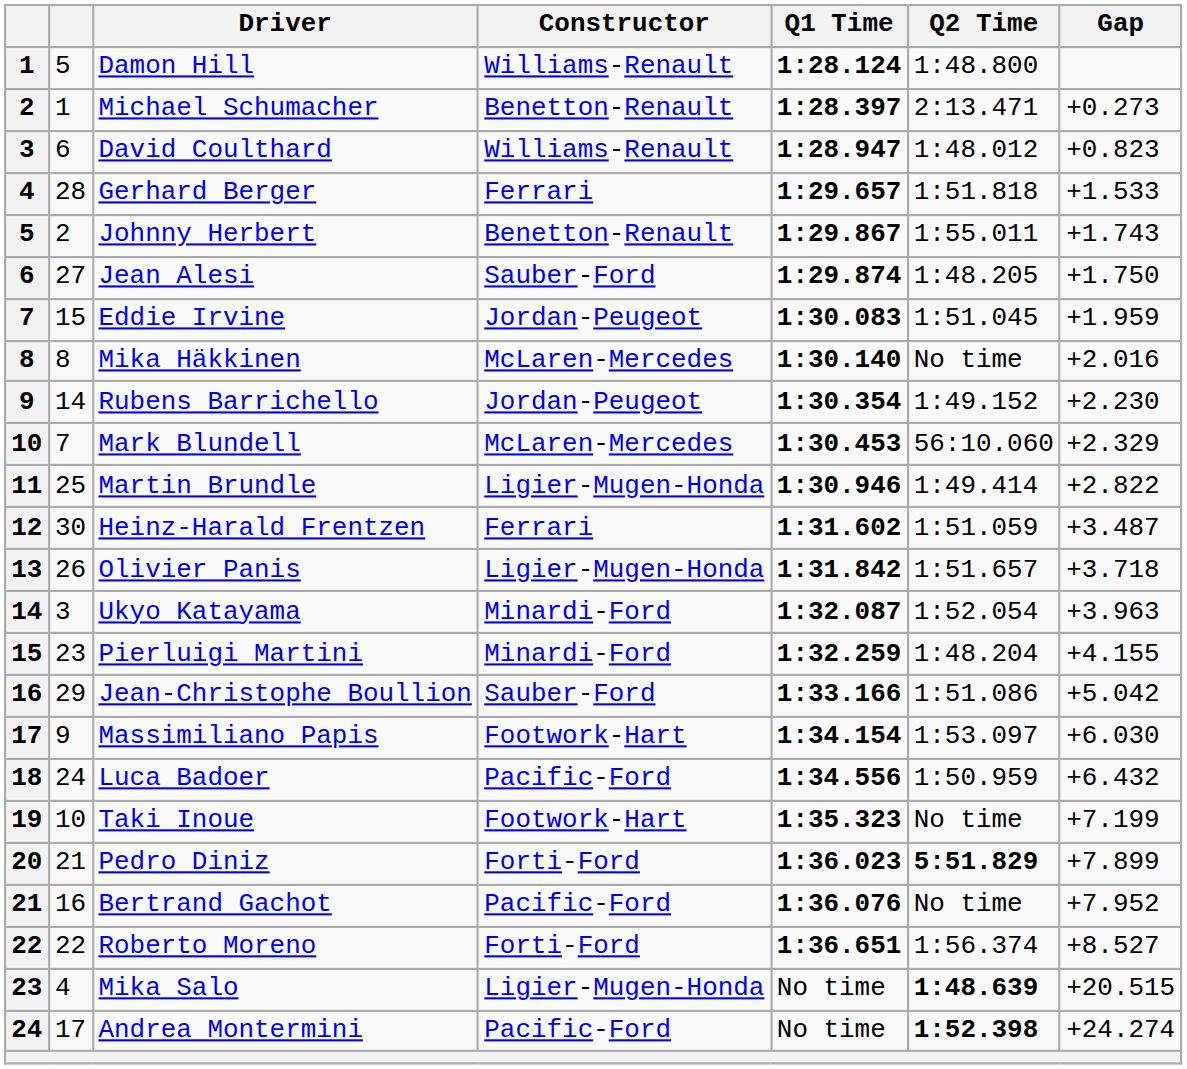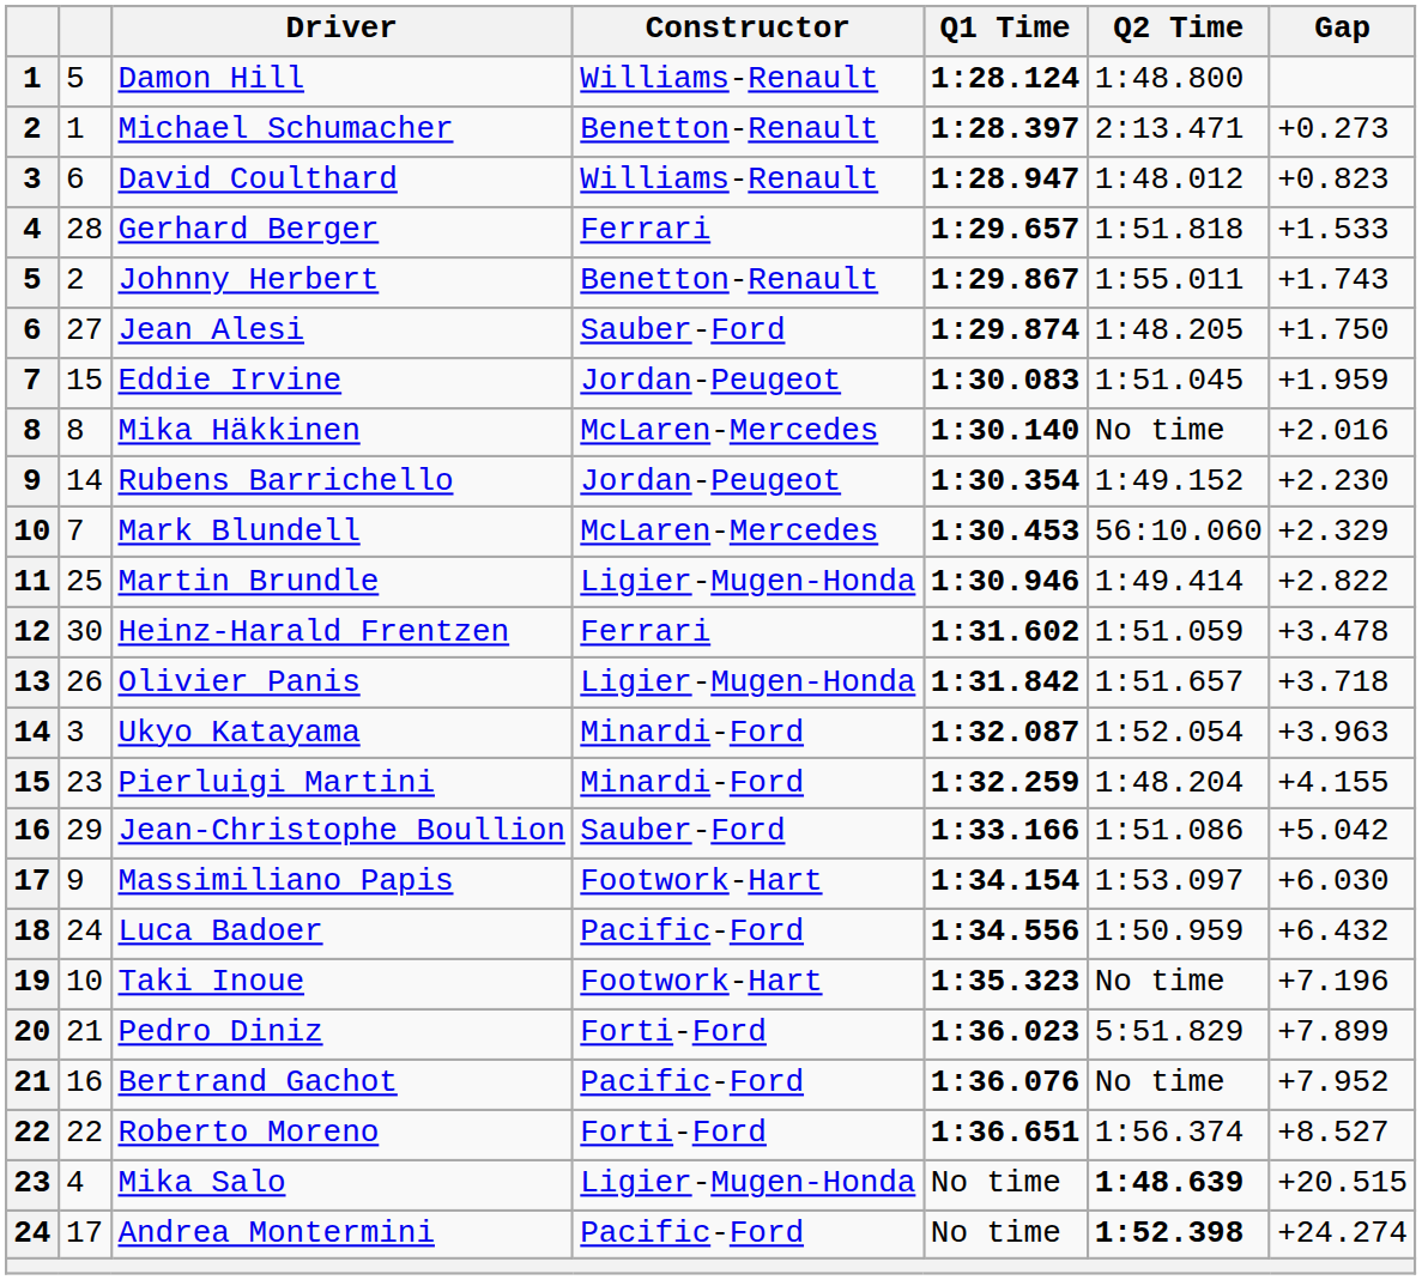 <table class="wikitable sortable" style="font-size: 95%;">
 <tr>
 <th scope="col"></th>
 <th scope="col"></th>
 <th scope="col">Driver</th>
 <th scope="col">Constructor</th>
 <th scope="col">Q1 Time</th>
 <th scope="col">Q2 Time</th>
 <th scope="col">Gap</th>
 </tr>
 <tr>
 <th scope="row">1</th>
 <td>5</td>
 <td data-sort-value="hil"> <a href='#'>Damon Hill</a></td>
 <td><a href='#'>Williams</a>-<a href='#'>Renault</a></td>
 <td><strong>1:28.124</strong></td>
 <td>1:48.800</td>
 <td></td>
 </tr>
 <tr>
 <th scope="row">2</th>
 <td>1</td>
 <td data-sort-value="sch, m"> <a href='#'>Michael Schumacher</a></td>
 <td><a href='#'>Benetton</a>-<a href='#'>Renault</a></td>
 <td><strong>1:28.397</strong></td>
 <td>2:13.471</td>
 <td>+0.273</td>
 </tr>
 <tr>
 <th scope="row">3</th>
 <td>6</td>
 <td data-sort-value="cou"> <a href='#'>David Coulthard</a></td>
 <td><a href='#'>Williams</a>-<a href='#'>Renault</a></td>
 <td><strong>1:28.947</strong></td>
 <td>1:48.012</td>
 <td>+0.823</td>
 </tr>
 <tr>
 <th scope="row">4</th>
 <td>28</td>
 <td data-sort-value="ber"> <a href='#'>Gerhard Berger</a></td>
 <td><a href='#'>Ferrari</a></td>
 <td><strong>1:29.657</strong></td>
 <td>1:51.818</td>
 <td>+1.533</td>
 </tr>
 <tr>
 <th scope="row">5</th>
 <td>2</td>
 <td data-sort-value="her"> <a href='#'>Johnny Herbert</a></td>
 <td><a href='#'>Benetton</a>-<a href='#'>Renault</a></td>
 <td><strong>1:29.867</strong></td>
 <td>1:55.011</td>
 <td>+1.743</td>
 </tr>
 <tr>
 <th scope="row">6</th>
 <td>27</td>
 <td data-sort-value="ale"> <a href='#'>Jean Alesi</a></td>
 <td><a href='#'>Sauber</a>-<a href='#'>Ford</a></td>
 <td><strong>1:29.874</strong></td>
 <td>1:48.205</td>
 <td>+1.750</td>
 </tr>
 <tr>
 <th scope="row">7</th>
 <td>15</td>
 <td data-sort-value="irv"> <a href='#'>Eddie Irvine</a></td>
 <td><a href='#'>Jordan</a>-<a href='#'>Peugeot</a></td>
 <td><strong>1:30.083</strong></td>
 <td>1:51.045</td>
 <td>+1.959</td>
 </tr>
 <tr>
 <th scope="row">8</th>
 <td>8</td>
 <td data-sort-value="hak"> <a href='#'>Mika Häkkinen</a></td>
 <td><a href='#'>McLaren</a>-<a href='#'>Mercedes</a></td>
 <td><strong>1:30.140</strong></td>
 <td>No time</td>
 <td>+2.016</td>
 </tr>
 <tr>
 <th scope="row">9</th>
 <td>14</td>
 <td data-sort-value="bar"> <a href='#'>Rubens Barrichello</a></td>
 <td><a href='#'>Jordan</a>-<a href='#'>Peugeot</a></td>
 <td><strong>1:30.354</strong></td>
 <td>1:49.152</td>
 <td>+2.230</td>
 </tr>
 <tr>
 <th scope="row">10</th>
 <td>7</td>
 <td data-sort-value="blu"> <a href='#'>Mark Blundell</a></td>
 <td><a href='#'>McLaren</a>-<a href='#'>Mercedes</a></td>
 <td><strong>1:30.453</strong></td>
 <td>56:10.060</td>
 <td>+2.329</td>
 </tr>
 <tr>
 <th scope="row">11</th>
 <td>25</td>
 <td data-sort-value="bru"> <a href='#'>Martin Brundle</a></td>
 <td><a href='#'>Ligier</a>-<a href='#'>Mugen-Honda</a></td>
 <td><strong>1:30.946</strong></td>
 <td>1:49.414</td>
 <td>+2.822</td>
 </tr>
 <tr>
 <th scope="row">12</th>
 <td>30</td>
 <td data-sort-value="fre"> <a href='#'>Heinz-Harald Frentzen</a></td>
 <td><a href='#'>Ferrari</a></td>
 <td><strong>1:31.602</strong></td>
 <td>1:51.059</td>
-<td>+3.487</td>
+<td>+3.478</td>
 </tr>
 <tr>
 <th scope="row">13</th>
 <td>26</td>
 <td data-sort-value="pan"> <a href='#'>Olivier Panis</a></td>
 <td><a href='#'>Ligier</a>-<a href='#'>Mugen-Honda</a></td>
 <td><strong>1:31.842</strong></td>
 <td>1:51.657</td>
 <td>+3.718</td>
 </tr>
 <tr>
 <th scope="row">14</th>
 <td>3</td>
 <td data-sort-value="kat"> <a href='#'>Ukyo Katayama</a></td>
 <td><a href='#'>Minardi</a>-<a href='#'>Ford</a></td>
 <td><strong>1:32.087</strong></td>
 <td>1:52.054</td>
 <td>+3.963</td>
 </tr>
 <tr>
 <th scope="row">15</th>
 <td>23</td>
 <td data-sort-value="mar"> <a href='#'>Pierluigi Martini</a></td>
 <td><a href='#'>Minardi</a>-<a href='#'>Ford</a></td>
 <td><strong>1:32.259</strong></td>
 <td>1:48.204</td>
 <td>+4.155</td>
 </tr>
 <tr>
 <th scope="row">16</th>
 <td>29</td>
 <td data-sort-value="bou"> <a href='#'>Jean-Christophe Boullion</a></td>
 <td><a href='#'>Sauber</a>-<a href='#'>Ford</a></td>
 <td><strong>1:33.166</strong></td>
 <td>1:51.086</td>
 <td>+5.042</td>
 </tr>
 <tr>
 <th scope="row">17</th>
 <td>9</td>
 <td data-sort-value="pap"> <a href='#'>Massimiliano Papis</a></td>
 <td><a href='#'>Footwork</a>-<a href='#'>Hart</a></td>
 <td><strong>1:34.154</strong></td>
 <td>1:53.097</td>
 <td>+6.030</td>
 </tr>
 <tr>
 <th scope="row">18</th>
 <td>24</td>
 <td data-sort-value="bad"> <a href='#'>Luca Badoer</a></td>
 <td><a href='#'>Pacific</a>-<a href='#'>Ford</a></td>
 <td><strong>1:34.556</strong></td>
 <td>1:50.959</td>
 <td>+6.432</td>
 </tr>
 <tr>
 <th scope="row">19</th>
 <td>10</td>
 <td data-sort-value="ino"> <a href='#'>Taki Inoue</a></td>
 <td><a href='#'>Footwork</a>-<a href='#'>Hart</a></td>
 <td><strong>1:35.323</strong></td>
 <td>No time</td>
-<td>+7.199</td>
+<td>+7.196</td>
 </tr>
 <tr>
 <th scope="row">20</th>
 <td>21</td>
 <td data-sort-value="dini"> <a href='#'>Pedro Diniz</a></td>
 <td><a href='#'>Forti</a>-<a href='#'>Ford</a></td>
 <td><strong>1:36.023</strong></td>
-<td><strong>5:51.829</strong></td>
+<td>5:51.829</td>
 <td>+7.899</td>
 </tr>
 <tr>
 <th scope="row">21</th>
 <td>16</td>
 <td data-sort-value="gac"> <a href='#'>Bertrand Gachot</a></td>
 <td><a href='#'>Pacific</a>-<a href='#'>Ford</a></td>
 <td><strong>1:36.076</strong></td>
 <td>No time</td>
 <td>+7.952</td>
 </tr>
 <tr>
 <th scope="row">22</th>
 <td>22</td>
 <td data-sort-value="mor"> <a href='#'>Roberto Moreno</a></td>
 <td><a href='#'>Forti</a>-<a href='#'>Ford</a></td>
 <td><strong>1:36.651</strong></td>
 <td>1:56.374</td>
 <td>+8.527</td>
 </tr>
 <tr>
 <th scope="row">23</th>
 <td>4</td>
 <td data-sort-value="Sal"> <a href='#'>Mika Salo</a></td>
 <td><a href='#'>Ligier</a>-<a href='#'>Mugen-Honda</a></td>
 <td>No time</td>
 <td><strong>1:48.639</strong></td>
 <td>+20.515</td>
 </tr>
 <tr>
 <th scope="row">24</th>
 <td>17</td>
 <td data-sort-value="mon"> <a href='#'>Andrea Montermini</a></td>
 <td><a href='#'>Pacific</a>-<a href='#'>Ford</a></td>
 <td>No time</td>
 <td><strong>1:52.398</strong></td>
 <td>+24.274</td>
 </tr>
 <tr>
 <th colspan="7"></th>
 </tr>
 </table>
